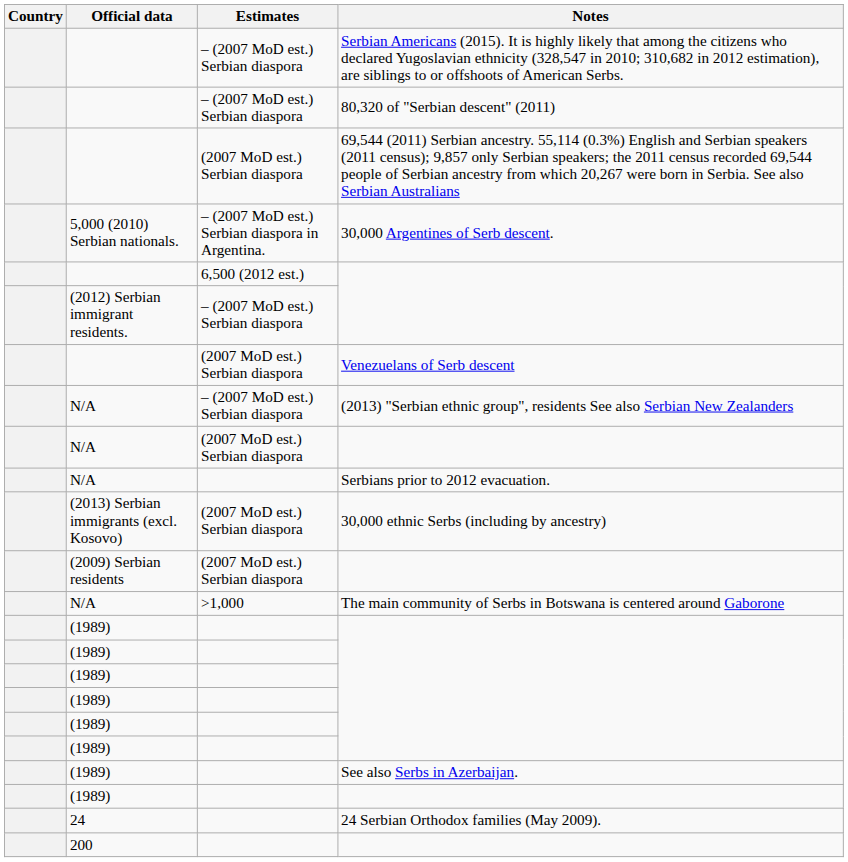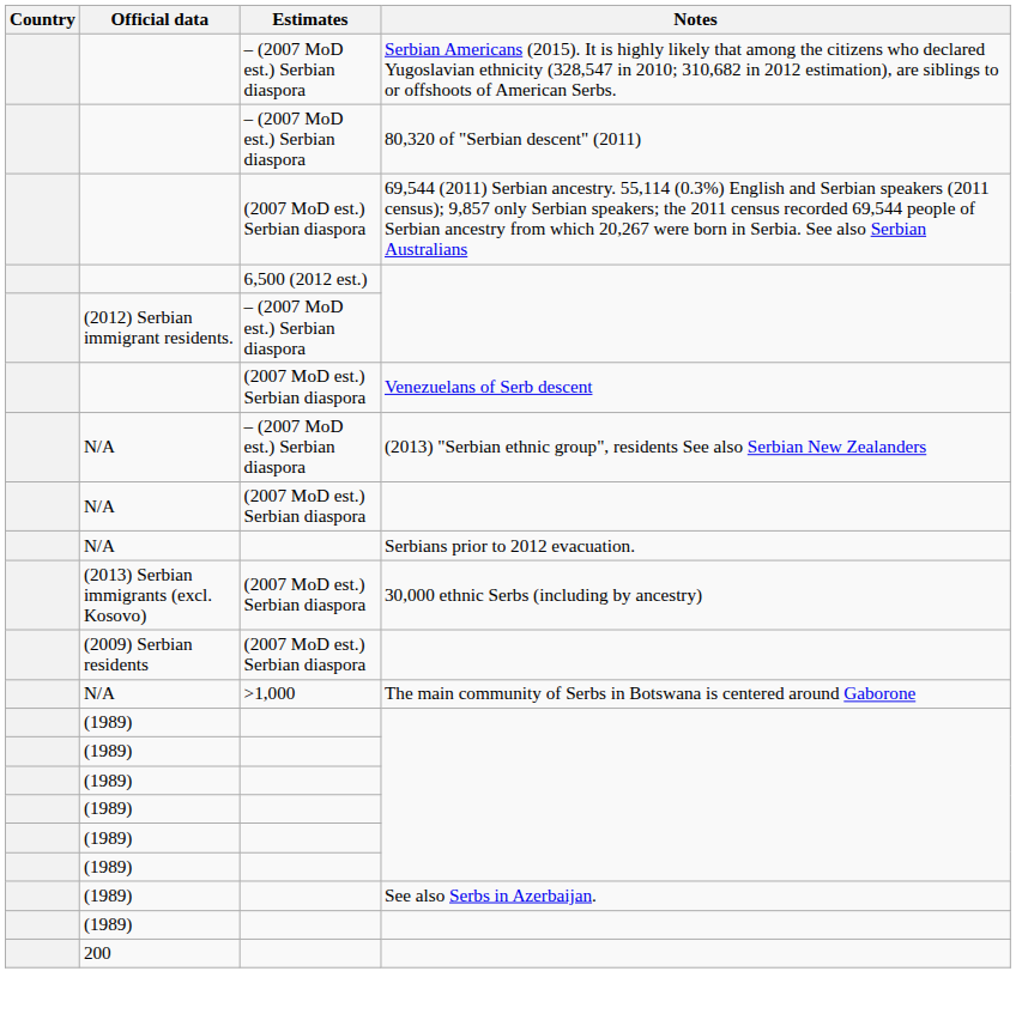 <table class="wikitable plainrowheaders sortable" style="width:100%;">
 <tr>
 <th scope="col">Country</th>
 <th scope="col">Official data</th>
 <th scope="col">Estimates</th>
 <th scope="col">Notes</th>
 </tr>
 <tr>
 <th scope="row"></th>
 <td></td>
 <td>– (2007 MoD est.) Serbian diaspora</td>
 <td> <a href='#'>Serbian Americans</a> (2015). It is highly likely that among the citizens who declared Yugoslavian ethnicity (328,547 in 2010; 310,682 in 2012 estimation), are siblings to or offshoots of American Serbs.</td>
 </tr>
 <tr>
 <th scope="row"></th>
 <td></td>
 <td>– (2007 MoD est.) Serbian diaspora</td>
 <td>80,320 of "Serbian descent" (2011)</td>
 </tr>
 <tr>
 <th scope="row"></th>
 <td></td>
 <td> (2007 MoD est.) Serbian diaspora</td>
 <td>69,544 (2011) Serbian ancestry. 55,114 (0.3%) English and Serbian speakers (2011 census); 9,857 only Serbian speakers; the 2011 census recorded 69,544 people of Serbian ancestry from which 20,267 were born in Serbia. See also <a href='#'>Serbian Australians</a></td>
-</tr>
-<tr>
-<th scope="row"></th>
-<td>5,000 (2010) Serbian nationals.</td>
-<td>– (2007 MoD est.) Serbian diaspora in Argentina.</td>
-<td>30,000 <a href='#'>Argentines of Serb descent</a>.</td>
 </tr>
 <tr>
 <th scope="row"></th>
 <td></td>
 <td> 6,500 (2012 est.)</td>
 </tr>
 <tr>
 <th scope="row"></th>
 <td> (2012) Serbian immigrant residents.</td>
 <td>– (2007 MoD est.) Serbian diaspora</td>
 </tr>
 <tr>
 <th scope="row"></th>
 <td></td>
 <td> (2007 MoD est.) Serbian diaspora</td>
 <td> <a href='#'>Venezuelans of Serb descent</a></td>
 </tr>
 <tr>
 <th scope="row"></th>
 <td>N/A</td>
 <td>– (2007 MoD est.) Serbian diaspora</td>
 <td> (2013) "Serbian ethnic group", residents See also <a href='#'>Serbian New Zealanders</a></td>
 </tr>
 <tr>
 <th scope="row"></th>
 <td>N/A</td>
 <td> (2007 MoD est.) Serbian diaspora</td>
 </tr>
 <tr>
 <th scope="row"></th>
 <td>N/A</td>
 <td></td>
 <td> Serbians prior to 2012 evacuation.</td>
 </tr>
 <tr>
 <th scope="row"></th>
 <td> (2013) Serbian immigrants (excl. Kosovo)</td>
 <td> (2007 MoD est.) Serbian diaspora</td>
 <td> 30,000 ethnic Serbs (including by ancestry)</td>
 </tr>
 <tr>
 <th scope="row"></th>
 <td> (2009) Serbian residents</td>
 <td> (2007 MoD est.) Serbian diaspora</td>
 </tr>
 <tr>
 <th scope="row"></th>
 <td>N/A</td>
 <td> >1,000</td>
 <td>The main community of Serbs in Botswana is centered around <a href='#'>Gaborone</a></td>
 </tr>
 <tr>
 <th scope="row"></th>
 <td> (1989)</td>
 <td></td>
 </tr>
 <tr>
 <th scope="row"></th>
 <td> (1989)</td>
 <td></td>
 </tr>
 <tr>
 <th scope="row"></th>
 <td> (1989)</td>
 <td></td>
 </tr>
 <tr>
 <th scope="row"></th>
 <td> (1989)</td>
 <td></td>
 </tr>
 <tr>
 <th scope="row"></th>
 <td> (1989)</td>
 <td></td>
 </tr>
 <tr>
 <th scope="row"></th>
 <td> (1989)</td>
 <td></td>
 </tr>
 <tr>
 <th scope="row"></th>
 <td> (1989)</td>
 <td></td>
 <td>See also <a href='#'>Serbs in Azerbaijan</a>.</td>
 </tr>
 <tr>
 <th scope="row"></th>
 <td> (1989)</td>
 <td></td>
 </tr>
 <tr>
 <th scope="row"></th>
-<td>24</td>
-<td></td>
-<td>24 Serbian Orthodox families (May 2009).</td>
-</tr>
-<tr>
-<th scope="row"></th>
 <td>200</td>
 <td></td>
 <td></td>
 </tr>
 </table>
